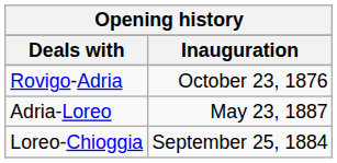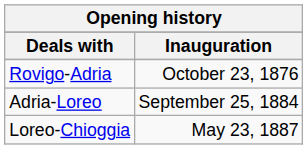 <table class="wikitable" style="float:right; font-size:85%">
 <tr>
 <th colspan=3>Opening history</th>
 </tr>
 <tr>
 </tr>
 <tr style="background:#efefef;">
 <th>Deals with</th>
 <th>Inauguration</th>
 </tr>
 <tr>
 </tr>
 <tr>
 <td align="left"><a href='#'>Rovigo</a>-<a href='#'>Adria</a></td>
 <td align="right">October 23, 1876</td>
 </tr>
 <tr>
 <td align="left">Adria-<a href='#'>Loreo</a></td>
-<td align="right">May 23, 1887</td>
+<td align="right">September 25, 1884</td>
 </tr>
 <tr>
 <td align="left">Loreo-<a href='#'>Chioggia</a></td>
-<td align="right">September 25, 1884</td>
+<td align="right">May 23, 1887</td>
 </tr>
 </table>
